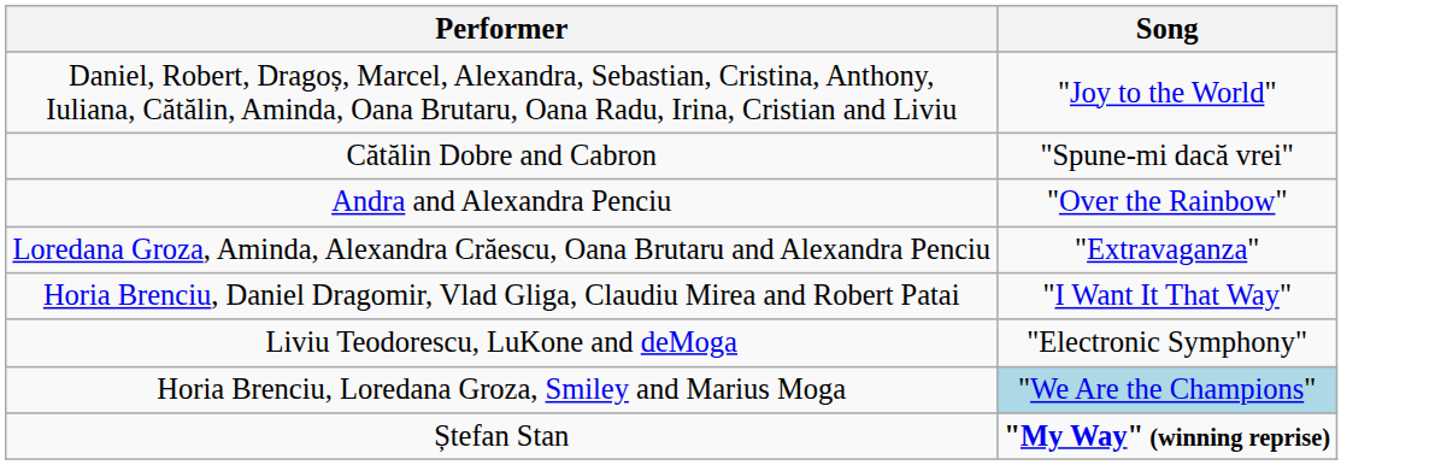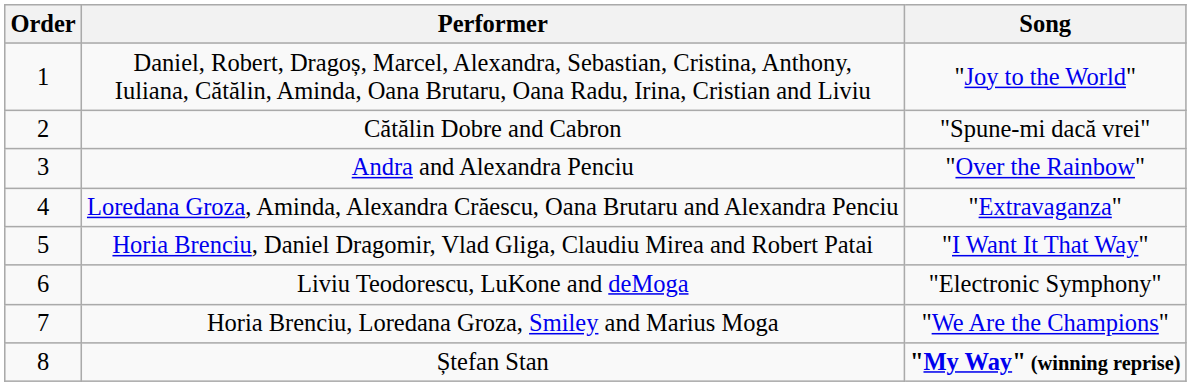 <table class="wikitable" style="text-align:center">
 <tr>
+<th>Order</th>
 <th>Performer</th>
 <th>Song</th>
 </tr>
 <tr>
+<td>1</td>
 <td>Daniel, Robert, Dragoș, Marcel, Alexandra, Sebastian, Cristina, Anthony,<br>Iuliana, Cătălin, Aminda, Oana Brutaru, Oana Radu, Irina, Cristian and Liviu</td>
 <td>"<a href='#'>Joy to the World</a>"</td>
 </tr>
 <tr>
+<td>2</td>
 <td>Cătălin Dobre and Cabron</td>
 <td>"Spune-mi dacă vrei"</td>
 </tr>
 <tr>
+<td>3</td>
 <td><a href='#'>Andra</a> and Alexandra Penciu</td>
 <td>"<a href='#'>Over the Rainbow</a>"</td>
 </tr>
 <tr>
+<td>4</td>
 <td><a href='#'>Loredana Groza</a>, Aminda, Alexandra Crăescu, Oana Brutaru and Alexandra Penciu</td>
 <td>"<a href='#'>Extravaganza</a>"</td>
 </tr>
 <tr>
+<td>5</td>
 <td><a href='#'>Horia Brenciu</a>, Daniel Dragomir, Vlad Gliga, Claudiu Mirea and Robert Patai</td>
 <td>"<a href='#'>I Want It That Way</a>"</td>
 </tr>
 <tr>
+<td>6</td>
 <td>Liviu Teodorescu, LuKone and <a href='#'>deMoga</a></td>
 <td>"Electronic Symphony"</td>
 </tr>
 <tr>
+<td>7</td>
 <td>Horia Brenciu, Loredana Groza, <a href='#'>Smiley</a> and Marius Moga</td>
-<td style="background: lightblue;">"<a href='#'>We Are the Champions</a>"</td>
+<td>"<a href='#'>We Are the Champions</a>"</td>
 </tr>
 <tr>
+<td>8</td>
 <td>Ștefan Stan</td>
 <td><strong>"<a href='#'>My Way</a>"<small> (winning reprise)</small></strong></td>
 </tr>
 </table>
